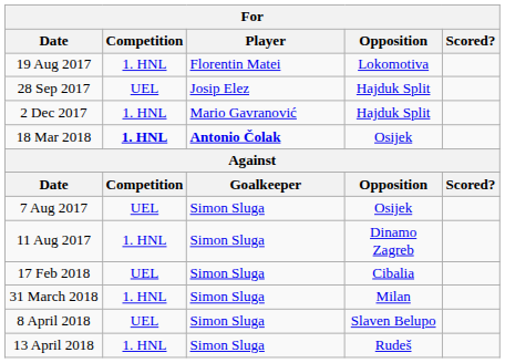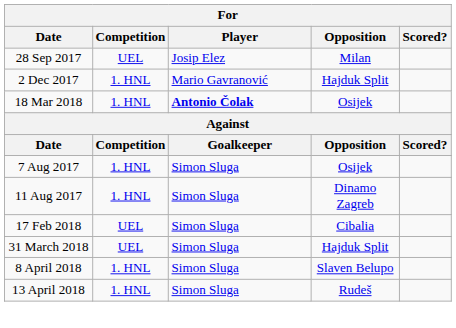 <table class="wikitable" style="text-align:center; font-size:90%; ">
 <tr>
 <th colspan=5>For</th>
 </tr>
 <tr>
 <th width=90>Date</th>
 <th width=70>Competition</th>
 <th width=150>Player</th>
 <th width=90>Opposition</th>
 <th width=50>Scored?</th>
 </tr>
 <tr>
-<td>19 Aug 2017</td>
-<td><a href='#'>1. HNL</a></td>
-<td style="text-align:left;"> <a href='#'>Florentin Matei</a></td>
-<td><a href='#'>Lokomotiva</a></td>
-<td></td>
-</tr>
-<tr>
 <td>28 Sep 2017</td>
 <td><a href='#'>UEL</a></td>
 <td style="text-align:left;"> <a href='#'>Josip Elez</a></td>
-<td><a href='#'>Hajduk Split</a></td>
+<td><a href='#'>Milan</a></td>
 <td></td>
 </tr>
 <tr>
 <td>2 Dec 2017</td>
 <td><a href='#'>1. HNL</a></td>
 <td style="text-align:left;"> <a href='#'>Mario Gavranović</a></td>
 <td><a href='#'>Hajduk Split</a></td>
 <td></td>
 </tr>
 <tr>
 <td>18 Mar 2018</td>
-<td><strong><a href='#'>1. HNL</a></strong></td>
+<td><a href='#'>1. HNL</a></td>
 <td style="text-align:left;"><strong> <a href='#'>Antonio Čolak</a></strong></td>
 <td><a href='#'>Osijek</a></td>
 <td></td>
 </tr>
 <tr>
 <th colspan=5>Against</th>
 </tr>
 <tr>
 <th width=90>Date</th>
 <th width=70>Competition</th>
 <th width=150>Goalkeeper</th>
 <th width=90>Opposition</th>
 <th width=50>Scored?</th>
 </tr>
 <tr>
 <td>7 Aug 2017</td>
-<td><a href='#'>UEL</a></td>
+<td><a href='#'>1. HNL</a></td>
 <td style="text-align:left;"> <a href='#'>Simon Sluga</a></td>
 <td><a href='#'>Osijek</a></td>
 <td></td>
 </tr>
 <tr>
 <td>11 Aug 2017</td>
 <td><a href='#'>1. HNL</a></td>
 <td style="text-align:left;"> <a href='#'>Simon Sluga</a></td>
 <td><a href='#'>Dinamo Zagreb</a></td>
 <td></td>
 </tr>
 <tr>
 <td>17 Feb 2018</td>
 <td><a href='#'>UEL</a></td>
 <td style="text-align:left;"> <a href='#'>Simon Sluga</a></td>
 <td><a href='#'>Cibalia</a></td>
 <td></td>
 </tr>
 <tr>
 <td>31 March 2018</td>
-<td><a href='#'>1. HNL</a></td>
+<td><a href='#'>UEL</a></td>
 <td style="text-align:left;"> <a href='#'>Simon Sluga</a></td>
-<td><a href='#'>Milan</a></td>
+<td><a href='#'>Hajduk Split</a></td>
 <td></td>
 </tr>
 <tr>
 <td>8 April 2018</td>
-<td><a href='#'>UEL</a></td>
+<td><a href='#'>1. HNL</a></td>
 <td style="text-align:left;"> <a href='#'>Simon Sluga</a></td>
 <td><a href='#'>Slaven Belupo</a></td>
 <td></td>
 </tr>
 <tr>
 <td>13 April 2018</td>
 <td><a href='#'>1. HNL</a></td>
 <td style="text-align:left;"> <a href='#'>Simon Sluga</a></td>
 <td><a href='#'>Rudeš</a></td>
 <td></td>
 </tr>
 </table>
